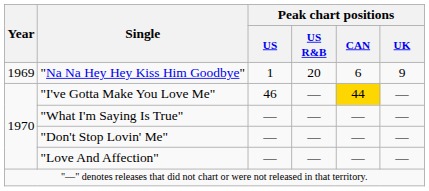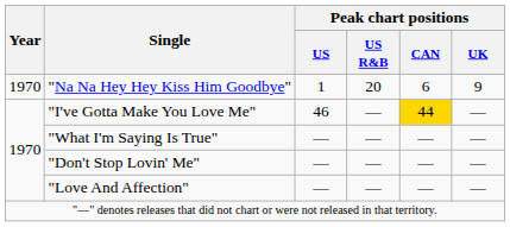 <table class="wikitable">
 <tr>
 <th scope="col" rowspan="2">Year</th>
 <th scope="col" rowspan="2">Single</th>
 <th scope="col" colspan="4">Peak chart positions</th>
 </tr>
 <tr>
 <th style="width:45px;"><small><a href='#'>US</a></small><br></th>
 <th style="width:45px;"><small><a href='#'>US R&B</a></small><br></th>
 <th style="width:45px;"><small><a href='#'>CAN</a></small><br></th>
 <th style="width:45px;"><small><a href='#'>UK</a></small><br></th>
 </tr>
 <tr>
-<td rowspan="1">1969</td>
+<td rowspan="1">1970</td>
 <td>"<a href='#'>Na Na Hey Hey Kiss Him Goodbye</a>"</td>
 <td align=center>1</td>
 <td align=center>20</td>
 <td align=center>6</td>
 <td align=center>9</td>
 </tr>
 <tr>
 <td rowspan="4">1970</td>
 <td>"I've Gotta Make You Love Me"</td>
 <td align=center>46</td>
 <td align=center>—</td>
 <td align=center style="background: gold;">44</td>
 <td align=center>—</td>
 </tr>
 <tr>
 <td>"What I'm Saying Is True"</td>
 <td align=center>—</td>
 <td align=center>—</td>
 <td align=center>—</td>
 <td align=center>—</td>
 </tr>
 <tr>
 <td>"Don't Stop Lovin' Me"</td>
 <td align=center>—</td>
 <td align=center>—</td>
 <td align=center>—</td>
 <td align=center>—</td>
 </tr>
 <tr>
 <td>"Love And Affection"</td>
 <td align=center>—</td>
 <td align=center>—</td>
 <td align=center>—</td>
 <td align=center>—</td>
 </tr>
 <tr>
 <td colspan="6" style="text-align:center; font-size:9pt;">"—" denotes releases that did not chart or were not released in that territory.</td>
 </tr>
 </table>
